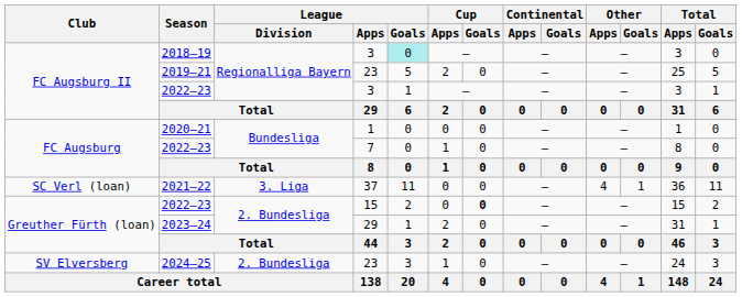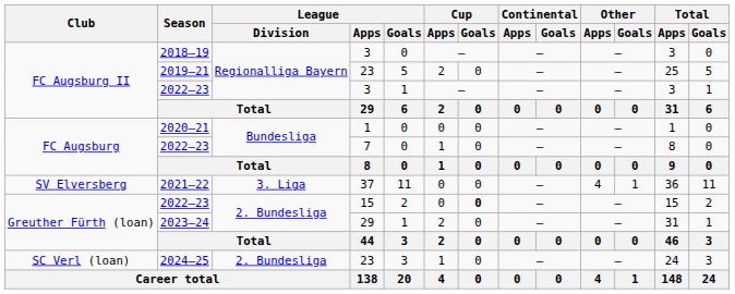 <table class="wikitable" style="text-align:center">
 <tr>
 <th rowspan="2">Club</th>
 <th rowspan="2">Season</th>
 <th colspan="3">League</th>
 <th colspan="2">Cup</th>
 <th colspan="2">Continental</th>
 <th colspan="2">Other</th>
 <th colspan="2">Total</th>
 </tr>
 <tr>
 <th>Division</th>
 <th>Apps</th>
 <th>Goals</th>
 <th>Apps</th>
 <th>Goals</th>
 <th>Apps</th>
 <th>Goals</th>
 <th>Apps</th>
 <th>Goals</th>
 <th>Apps</th>
 <th>Goals</th>
 </tr>
 <tr>
 <td rowspan="4"><a href='#'>FC Augsburg II</a></td>
 <td><a href='#'>2018–19</a></td>
 <td rowspan="3"><a href='#'>Regionalliga Bayern</a></td>
 <td>3</td>
-<td style="background: paleturquoise;">0</td>
+<td>0</td>
 <td colspan="2">–</td>
 <td colspan="2">–</td>
 <td colspan="2">–</td>
 <td>3</td>
 <td>0</td>
 </tr>
 <tr>
 <td><a href='#'>2019–21</a></td>
 <td>23</td>
 <td>5</td>
 <td>2</td>
 <td>0</td>
 <td colspan="2">–</td>
 <td colspan="2">–</td>
 <td>25</td>
 <td>5</td>
 </tr>
 <tr>
 <td><a href='#'>2022–23</a></td>
 <td>3</td>
 <td>1</td>
 <td colspan="2">–</td>
 <td colspan="2">–</td>
 <td colspan="2">–</td>
 <td>3</td>
 <td>1</td>
 </tr>
 <tr>
 <th colspan="2">Total</th>
 <th>29</th>
 <th>6</th>
 <th>2</th>
 <th>0</th>
 <th>0</th>
 <th>0</th>
 <th>0</th>
 <th>0</th>
 <th>31</th>
 <th>6</th>
 </tr>
 <tr>
 <td rowspan="3"><a href='#'>FC Augsburg</a></td>
 <td><a href='#'>2020–21</a></td>
 <td rowspan="2"><a href='#'>Bundesliga</a></td>
 <td>1</td>
 <td>0</td>
 <td>0</td>
 <td>0</td>
 <td colspan="2">–</td>
 <td colspan="2">–</td>
 <td>1</td>
 <td>0</td>
 </tr>
 <tr>
 <td><a href='#'>2022–23</a></td>
 <td>7</td>
 <td>0</td>
 <td>1</td>
 <td>0</td>
 <td colspan="2">–</td>
 <td colspan="2">–</td>
 <td>8</td>
 <td>0</td>
 </tr>
 <tr>
 <th colspan="2">Total</th>
 <th>8</th>
 <th>0</th>
 <th>1</th>
 <th>0</th>
 <th>0</th>
 <th>0</th>
 <th>0</th>
 <th>0</th>
 <th>9</th>
 <th>0</th>
 </tr>
 <tr>
-<td><a href='#'>SC Verl</a> (loan)</td>
+<td><a href='#'>SV Elversberg</a></td>
 <td><a href='#'>2021–22</a></td>
 <td><a href='#'>3. Liga</a></td>
 <td>37</td>
 <td>11</td>
 <td>0</td>
 <td>0</td>
 <td colspan="2">–</td>
 <td>4</td>
 <td>1</td>
 <td>36</td>
 <td>11</td>
 </tr>
 <tr>
 <td rowspan=3><a href='#'>Greuther Fürth</a> (loan)</td>
 <td><a href='#'>2022–23</a></td>
 <td rowspan=2><a href='#'>2. Bundesliga</a></td>
 <td>15</td>
 <td>2</td>
 <td>0</td>
 <td><strong>0</strong></td>
 <td colspan="2">–</td>
 <td colspan="2">–</td>
 <td>15</td>
 <td>2</td>
 </tr>
 <tr>
 <td><a href='#'>2023–24</a></td>
 <td>29</td>
 <td>1</td>
 <td>2</td>
 <td>0</td>
 <td colspan="2">–</td>
 <td colspan="2">–</td>
 <td>31</td>
 <td>1</td>
 </tr>
 <tr>
 <th colspan="2">Total</th>
 <th>44</th>
 <th>3</th>
 <th>2</th>
 <th>0</th>
 <th>0</th>
 <th>0</th>
 <th>0</th>
 <th>0</th>
 <th>46</th>
 <th>3</th>
 </tr>
 <tr>
-<td><a href='#'>SV Elversberg</a></td>
+<td><a href='#'>SC Verl</a> (loan)</td>
 <td><a href='#'>2024–25</a></td>
 <td><a href='#'>2. Bundesliga</a></td>
 <td>23</td>
 <td>3</td>
 <td>1</td>
 <td>0</td>
 <td colspan="2">–</td>
 <td colspan="2">–</td>
 <td>24</td>
 <td>3</td>
 </tr>
 <tr>
 <th colspan="3">Career total</th>
 <th>138</th>
 <th>20</th>
 <th>4</th>
 <th>0</th>
 <th>0</th>
 <th>0</th>
 <th>4</th>
 <th>1</th>
 <th>148</th>
 <th>24</th>
 </tr>
 </table>
